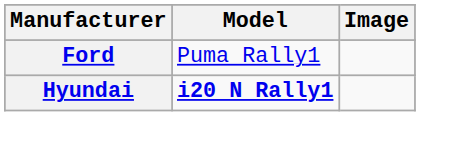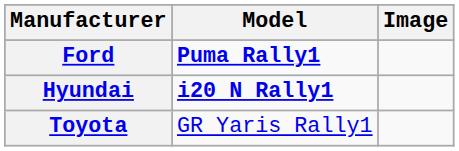 <table class="wikitable" style=font-size:95%;>
 <tr>
 <th>Manufacturer</th>
 <th>Model</th>
 <th>Image</th>
 </tr>
 <tr>
 <th><a href='#'>Ford</a></th>
-<td><a href='#'>Puma Rally1</a></td>
+<td><strong><a href='#'>Puma Rally1</a></strong></td>
 <td></td>
 </tr>
 <tr>
 <th><a href='#'>Hyundai</a></th>
 <td><strong><a href='#'>i20 N Rally1</a></strong></td>
 <td></td>
 </tr>
+<tr>
+<th><a href='#'>Toyota</a></th>
+<td><a href='#'>GR Yaris Rally1</a></td>
+<td></td>
+</tr>
 </table>
